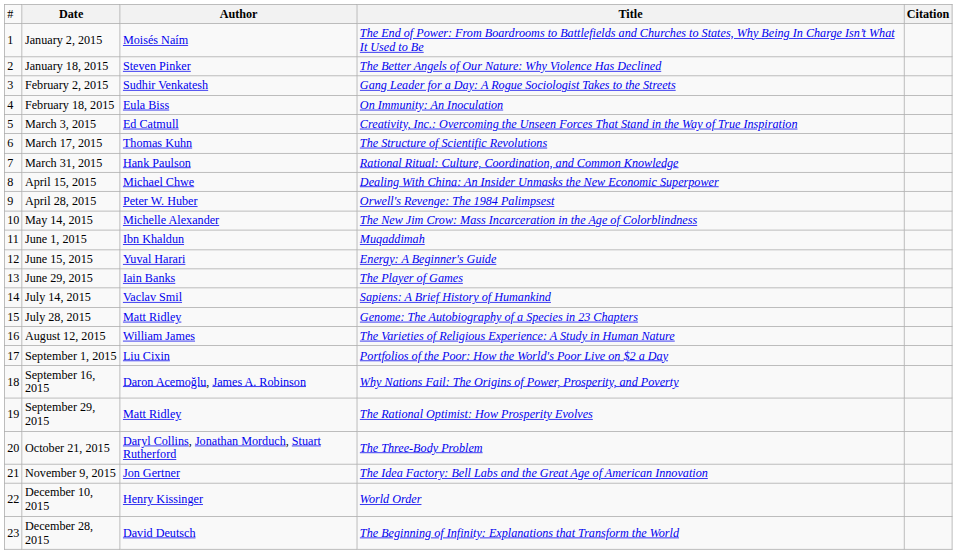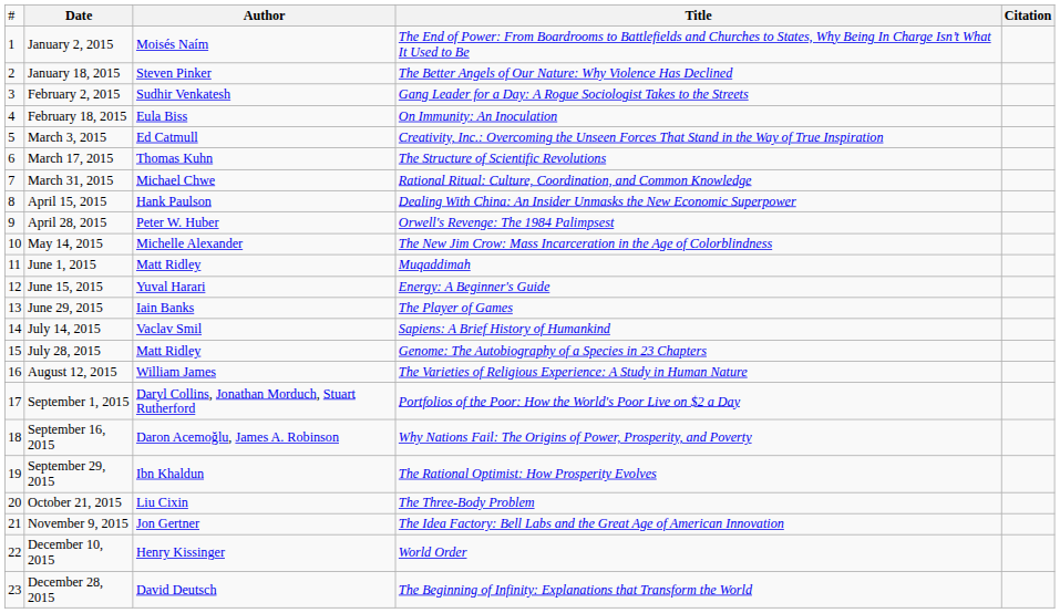 <table class="wikitable">
 <tr>
 <td>#</td>
 <th>Date</th>
 <th>Author</th>
 <th>Title</th>
 <th>Citation</th>
 </tr>
 <tr>
 <td>1</td>
 <td>January 2, 2015</td>
 <td><a href='#'>Moisés Naím</a></td>
 <td><em><a href='#'>The End of Power: From Boardrooms to Battlefields and Churches to States, Why Being In Charge Isn’t What It Used to Be</a></em></td>
 <td></td>
 </tr>
 <tr>
 <td>2</td>
 <td>January 18, 2015</td>
 <td><a href='#'>Steven Pinker</a></td>
 <td><em><a href='#'>The Better Angels of Our Nature: Why Violence Has Declined</a></em></td>
 <td></td>
 </tr>
 <tr>
 <td>3</td>
 <td>February 2, 2015</td>
 <td><a href='#'>Sudhir Venkatesh</a></td>
 <td><em><a href='#'>Gang Leader for a Day: A Rogue Sociologist Takes to the Streets</a></em></td>
 <td></td>
 </tr>
 <tr>
 <td>4</td>
 <td>February 18, 2015</td>
 <td><a href='#'>Eula Biss</a></td>
 <td><em><a href='#'>On Immunity: An Inoculation</a></em></td>
 <td></td>
 </tr>
 <tr>
 <td>5</td>
 <td>March 3, 2015</td>
 <td><a href='#'>Ed Catmull</a></td>
 <td><em><a href='#'>Creativity, Inc.: Overcoming the Unseen Forces That Stand in the Way of True Inspiration</a></em></td>
 <td></td>
 </tr>
 <tr>
 <td>6</td>
 <td>March 17, 2015</td>
 <td><a href='#'>Thomas Kuhn</a></td>
 <td><em><a href='#'>The Structure of Scientific Revolutions</a></em></td>
 <td></td>
 </tr>
 <tr>
 <td>7</td>
 <td>March 31, 2015</td>
-<td><a href='#'>Hank Paulson</a></td>
+<td><a href='#'>Michael Chwe</a></td>
 <td><em><a href='#'>Rational Ritual: Culture, Coordination, and Common Knowledge</a></em></td>
 <td></td>
 </tr>
 <tr>
 <td>8</td>
 <td>April 15, 2015</td>
-<td><a href='#'>Michael Chwe</a></td>
+<td><a href='#'>Hank Paulson</a></td>
 <td><em><a href='#'>Dealing With China: An Insider Unmasks the New Economic Superpower</a></em></td>
 <td></td>
 </tr>
 <tr>
 <td>9</td>
 <td>April 28, 2015</td>
 <td><a href='#'>Peter W. Huber</a></td>
 <td><em><a href='#'>Orwell's Revenge: The 1984 Palimpsest</a></em></td>
 <td></td>
 </tr>
 <tr>
 <td>10</td>
 <td>May 14, 2015</td>
 <td><a href='#'>Michelle Alexander</a></td>
 <td><em><a href='#'>The New Jim Crow: Mass Incarceration in the Age of Colorblindness</a></em></td>
 <td></td>
 </tr>
 <tr>
 <td>11</td>
 <td>June 1, 2015</td>
-<td><a href='#'>Ibn Khaldun</a></td>
+<td><a href='#'>Matt Ridley</a></td>
 <td><em><a href='#'>Muqaddimah</a></em></td>
 <td></td>
 </tr>
 <tr>
 <td>12</td>
 <td>June 15, 2015</td>
 <td><a href='#'>Yuval Harari</a></td>
 <td><em><a href='#'>Energy: A Beginner's Guide</a></em></td>
 <td></td>
 </tr>
 <tr>
 <td>13</td>
 <td>June 29, 2015</td>
 <td><a href='#'>Iain Banks</a></td>
 <td><em><a href='#'>The Player of Games</a></em></td>
 <td></td>
 </tr>
 <tr>
 <td>14</td>
 <td>July 14, 2015</td>
 <td><a href='#'>Vaclav Smil</a></td>
 <td><em><a href='#'>Sapiens: A Brief History of Humankind</a></em></td>
 <td></td>
 </tr>
 <tr>
 <td>15</td>
 <td>July 28, 2015</td>
 <td><a href='#'>Matt Ridley</a></td>
 <td><em><a href='#'>Genome: The Autobiography of a Species in 23 Chapters</a></em></td>
 <td></td>
 </tr>
 <tr>
 <td>16</td>
 <td>August 12, 2015</td>
 <td><a href='#'>William James</a></td>
 <td><em><a href='#'>The Varieties of Religious Experience: A Study in Human Nature</a></em></td>
 <td></td>
 </tr>
 <tr>
 <td>17</td>
 <td>September 1, 2015</td>
-<td><a href='#'>Liu Cixin</a></td>
+<td><a href='#'>Daryl Collins</a>, <a href='#'>Jonathan Morduch</a>, <a href='#'>Stuart Rutherford</a></td>
 <td><em><a href='#'>Portfolios of the Poor: How the World's Poor Live on $2 a Day</a></em></td>
 <td></td>
 </tr>
 <tr>
 <td>18</td>
 <td>September 16, 2015</td>
 <td><a href='#'>Daron Acemoğlu</a>, <a href='#'>James A. Robinson</a></td>
 <td><em><a href='#'>Why Nations Fail: The Origins of Power, Prosperity, and Poverty</a></em></td>
 <td></td>
 </tr>
 <tr>
 <td>19</td>
 <td>September 29, 2015</td>
-<td><a href='#'>Matt Ridley</a></td>
+<td><a href='#'>Ibn Khaldun</a></td>
 <td><em><a href='#'>The Rational Optimist: How Prosperity Evolves</a></em></td>
 <td></td>
 </tr>
 <tr>
 <td>20</td>
 <td>October 21, 2015</td>
-<td><a href='#'>Daryl Collins</a>, <a href='#'>Jonathan Morduch</a>, <a href='#'>Stuart Rutherford</a></td>
+<td><a href='#'>Liu Cixin</a></td>
 <td><em><a href='#'>The Three-Body Problem</a></em></td>
 <td></td>
 </tr>
 <tr>
 <td>21</td>
 <td>November 9, 2015</td>
 <td><a href='#'>Jon Gertner</a></td>
 <td><em><a href='#'>The Idea Factory: Bell Labs and the Great Age of American Innovation</a></em></td>
 <td></td>
 </tr>
 <tr>
 <td>22</td>
 <td>December 10, 2015</td>
 <td><a href='#'>Henry Kissinger</a></td>
 <td><em><a href='#'>World Order</a></em></td>
 <td></td>
 </tr>
 <tr>
 <td>23</td>
 <td>December 28, 2015</td>
 <td><a href='#'>David Deutsch</a></td>
 <td><em><a href='#'>The Beginning of Infinity: Explanations that Transform the World</a></em></td>
 <td></td>
 </tr>
 </table>
